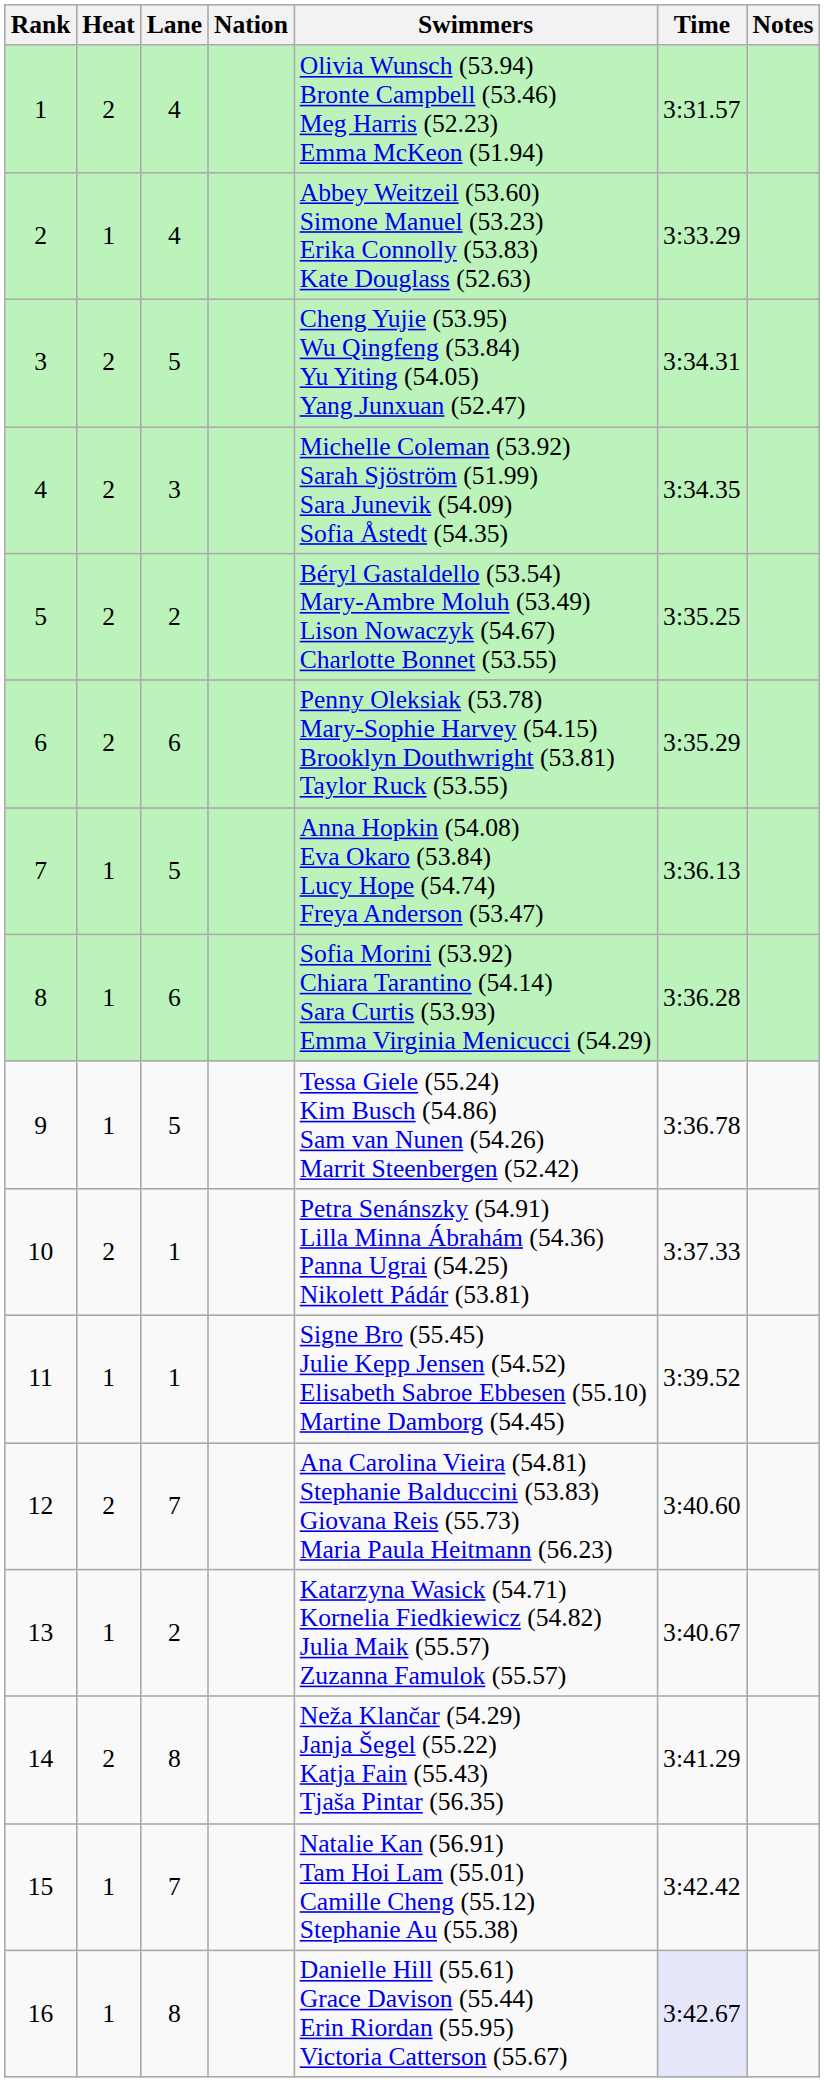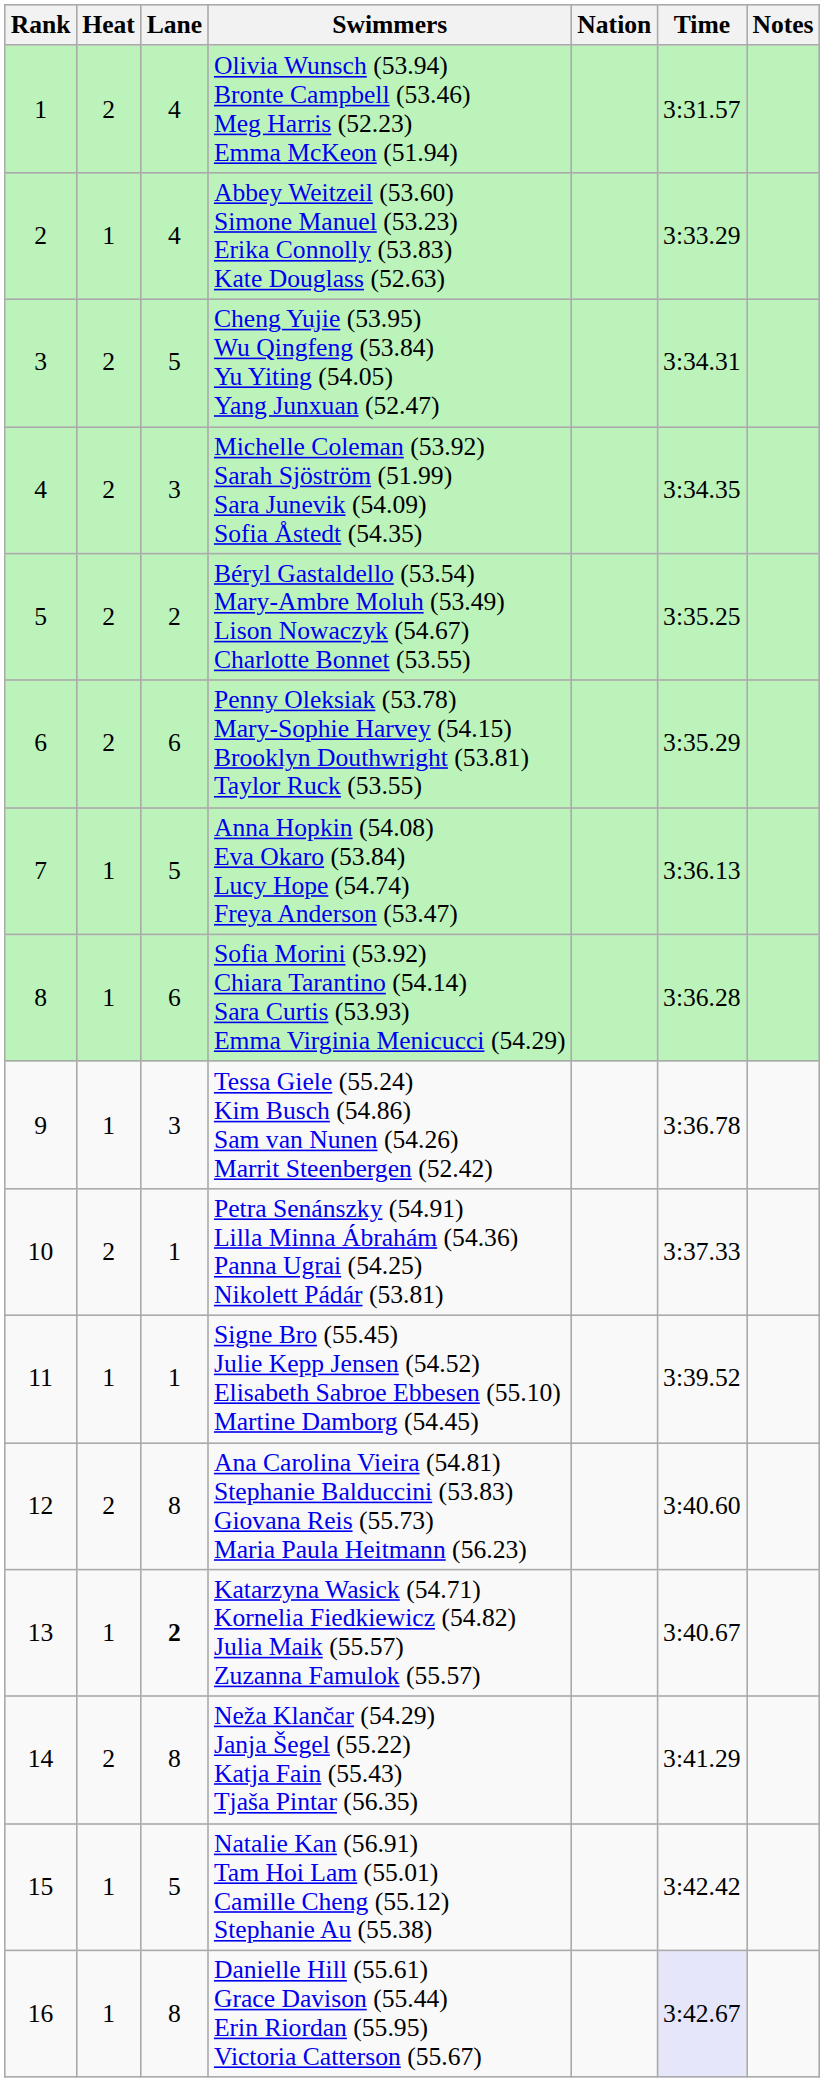 <table class="wikitable sortable mw-collapsible" style="text-align:center">
 <tr>
 <th scope="col">Rank</th>
 <th scope="col">Heat</th>
 <th scope="col">Lane</th>
+<th scope="col">Swimmers</th>
 <th scope="col">Nation</th>
-<th scope="col">Swimmers</th>
 <th scope="col">Time</th>
 <th scope="col">Notes</th>
 </tr>
 <tr bgcolor=bbf3bb>
 <td>1</td>
 <td>2</td>
 <td>4</td>
+<td align="left" valighn="top"><a href='#'>Olivia Wunsch</a> (53.94)<br><a href='#'>Bronte Campbell</a> (53.46)<br><a href='#'>Meg Harris</a> (52.23)<br><a href='#'>Emma McKeon</a> (51.94)</td>
 <td align="left" valign="middle"></td>
-<td align="left" valighn="top"><a href='#'>Olivia Wunsch</a> (53.94)<br><a href='#'>Bronte Campbell</a> (53.46)<br><a href='#'>Meg Harris</a> (52.23)<br><a href='#'>Emma McKeon</a> (51.94)</td>
 <td>3:31.57</td>
 <td></td>
 </tr>
 <tr bgcolor=bbf3bb>
 <td>2</td>
 <td>1</td>
 <td>4</td>
+<td align="left" valighn="top"><a href='#'>Abbey Weitzeil</a> (53.60)<br><a href='#'>Simone Manuel</a> (53.23)<br><a href='#'>Erika Connolly</a> (53.83)<br><a href='#'>Kate Douglass</a> (52.63)</td>
 <td align="left" valign="middle"></td>
-<td align="left" valighn="top"><a href='#'>Abbey Weitzeil</a> (53.60)<br><a href='#'>Simone Manuel</a> (53.23)<br><a href='#'>Erika Connolly</a> (53.83)<br><a href='#'>Kate Douglass</a> (52.63)</td>
 <td>3:33.29</td>
 <td></td>
 </tr>
 <tr bgcolor=bbf3bb>
 <td>3</td>
 <td>2</td>
 <td>5</td>
+<td align="left" valighn="top"><a href='#'>Cheng Yujie</a> (53.95)<br><a href='#'>Wu Qingfeng</a> (53.84)<br><a href='#'>Yu Yiting</a> (54.05)<br><a href='#'>Yang Junxuan</a> (52.47)</td>
 <td align="left" valign="middle"></td>
-<td align="left" valighn="top"><a href='#'>Cheng Yujie</a> (53.95)<br><a href='#'>Wu Qingfeng</a> (53.84)<br><a href='#'>Yu Yiting</a> (54.05)<br><a href='#'>Yang Junxuan</a> (52.47)</td>
 <td>3:34.31</td>
 <td></td>
 </tr>
 <tr bgcolor=bbf3bb>
 <td>4</td>
 <td>2</td>
 <td>3</td>
+<td align="left" valighn="top"><a href='#'>Michelle Coleman</a> (53.92)<br><a href='#'>Sarah Sjöström</a> (51.99)<br><a href='#'>Sara Junevik</a> (54.09)<br><a href='#'>Sofia Åstedt</a> (54.35)</td>
 <td align="left" valign="middle"></td>
-<td align="left" valighn="top"><a href='#'>Michelle Coleman</a> (53.92)<br><a href='#'>Sarah Sjöström</a> (51.99)<br><a href='#'>Sara Junevik</a> (54.09)<br><a href='#'>Sofia Åstedt</a> (54.35)</td>
 <td>3:34.35</td>
 <td></td>
 </tr>
 <tr bgcolor=bbf3bb>
 <td>5</td>
 <td>2</td>
 <td>2</td>
+<td align="left" valighn="top"><a href='#'>Béryl Gastaldello</a> (53.54)<br><a href='#'>Mary-Ambre Moluh</a> (53.49)<br><a href='#'>Lison Nowaczyk</a> (54.67)<br><a href='#'>Charlotte Bonnet</a> (53.55)</td>
 <td align="left" valign="middle"></td>
-<td align="left" valighn="top"><a href='#'>Béryl Gastaldello</a> (53.54)<br><a href='#'>Mary-Ambre Moluh</a> (53.49)<br><a href='#'>Lison Nowaczyk</a> (54.67)<br><a href='#'>Charlotte Bonnet</a> (53.55)</td>
 <td>3:35.25</td>
 <td></td>
 </tr>
 <tr bgcolor=bbf3bb>
 <td>6</td>
 <td>2</td>
 <td>6</td>
+<td align="left" valighn="top"><a href='#'>Penny Oleksiak</a> (53.78)<br><a href='#'>Mary-Sophie Harvey</a> (54.15)<br><a href='#'>Brooklyn Douthwright</a> (53.81)<br><a href='#'>Taylor Ruck</a> (53.55)</td>
 <td align="left" valign="middle"></td>
-<td align="left" valighn="top"><a href='#'>Penny Oleksiak</a> (53.78)<br><a href='#'>Mary-Sophie Harvey</a> (54.15)<br><a href='#'>Brooklyn Douthwright</a> (53.81)<br><a href='#'>Taylor Ruck</a> (53.55)</td>
 <td>3:35.29</td>
 <td></td>
 </tr>
 <tr bgcolor=bbf3bb>
 <td>7</td>
 <td>1</td>
 <td>5</td>
+<td align="left" valighn="top"><a href='#'>Anna Hopkin</a> (54.08)<br><a href='#'>Eva Okaro</a> (53.84)<br><a href='#'>Lucy Hope</a> (54.74)<br><a href='#'>Freya Anderson</a> (53.47)</td>
 <td align="left" valign="middle"></td>
-<td align="left" valighn="top"><a href='#'>Anna Hopkin</a> (54.08)<br><a href='#'>Eva Okaro</a> (53.84)<br><a href='#'>Lucy Hope</a> (54.74)<br><a href='#'>Freya Anderson</a> (53.47)</td>
 <td>3:36.13</td>
 <td></td>
 </tr>
 <tr bgcolor=bbf3bb>
 <td>8</td>
 <td>1</td>
 <td>6</td>
+<td align="left" valighn="top"><a href='#'>Sofia Morini</a> (53.92)<br><a href='#'>Chiara Tarantino</a> (54.14)<br><a href='#'>Sara Curtis</a> (53.93)<br><a href='#'>Emma Virginia Menicucci</a> (54.29)</td>
 <td align="left" valign="middle"></td>
-<td align="left" valighn="top"><a href='#'>Sofia Morini</a> (53.92)<br><a href='#'>Chiara Tarantino</a> (54.14)<br><a href='#'>Sara Curtis</a> (53.93)<br><a href='#'>Emma Virginia Menicucci</a> (54.29)</td>
 <td>3:36.28</td>
 <td></td>
 </tr>
 <tr>
 <td>9</td>
 <td>1</td>
-<td>5</td>
+<td>3</td>
+<td align="left" valighn="top"><a href='#'>Tessa Giele</a> (55.24)<br><a href='#'>Kim Busch</a> (54.86)<br><a href='#'>Sam van Nunen</a> (54.26)<br><a href='#'>Marrit Steenbergen</a> (52.42)</td>
 <td align="left" valign="middle"></td>
-<td align="left" valighn="top"><a href='#'>Tessa Giele</a> (55.24)<br><a href='#'>Kim Busch</a> (54.86)<br><a href='#'>Sam van Nunen</a> (54.26)<br><a href='#'>Marrit Steenbergen</a> (52.42)</td>
 <td>3:36.78</td>
 <td></td>
 </tr>
 <tr>
 <td>10</td>
 <td>2</td>
 <td>1</td>
+<td align="left" valighn="top"><a href='#'>Petra Senánszky</a> (54.91)<br><a href='#'>Lilla Minna Ábrahám</a> (54.36)<br><a href='#'>Panna Ugrai</a> (54.25)<br><a href='#'>Nikolett Pádár</a> (53.81)</td>
 <td align="left" valign="middle"></td>
-<td align="left" valighn="top"><a href='#'>Petra Senánszky</a> (54.91)<br><a href='#'>Lilla Minna Ábrahám</a> (54.36)<br><a href='#'>Panna Ugrai</a> (54.25)<br><a href='#'>Nikolett Pádár</a> (53.81)</td>
 <td>3:37.33</td>
 <td></td>
 </tr>
 <tr>
 <td>11</td>
 <td>1</td>
 <td>1</td>
+<td align="left" valighn="top"><a href='#'>Signe Bro</a> (55.45)<br><a href='#'>Julie Kepp Jensen</a> (54.52)<br><a href='#'>Elisabeth Sabroe Ebbesen</a> (55.10)<br><a href='#'>Martine Damborg</a> (54.45)</td>
 <td align="left" valign="middle"></td>
-<td align="left" valighn="top"><a href='#'>Signe Bro</a> (55.45)<br><a href='#'>Julie Kepp Jensen</a> (54.52)<br><a href='#'>Elisabeth Sabroe Ebbesen</a> (55.10)<br><a href='#'>Martine Damborg</a> (54.45)</td>
 <td>3:39.52</td>
 <td></td>
 </tr>
 <tr>
 <td>12</td>
 <td>2</td>
-<td>7</td>
+<td>8</td>
+<td align="left" valighn="top"><a href='#'>Ana Carolina Vieira</a> (54.81)<br><a href='#'>Stephanie Balduccini</a> (53.83)<br><a href='#'>Giovana Reis</a> (55.73)<br><a href='#'>Maria Paula Heitmann</a> (56.23)</td>
 <td align="left" valign="middle"></td>
-<td align="left" valighn="top"><a href='#'>Ana Carolina Vieira</a> (54.81)<br><a href='#'>Stephanie Balduccini</a> (53.83)<br><a href='#'>Giovana Reis</a> (55.73)<br><a href='#'>Maria Paula Heitmann</a> (56.23)</td>
 <td>3:40.60</td>
 <td></td>
 </tr>
 <tr>
 <td>13</td>
 <td>1</td>
-<td>2</td>
+<td><strong>2</strong></td>
+<td align="left" valighn="top"><a href='#'>Katarzyna Wasick</a> (54.71)<br><a href='#'>Kornelia Fiedkiewicz</a> (54.82)<br><a href='#'>Julia Maik</a> (55.57)<br><a href='#'>Zuzanna Famulok</a> (55.57)</td>
 <td align="left" valign="middle"></td>
-<td align="left" valighn="top"><a href='#'>Katarzyna Wasick</a> (54.71)<br><a href='#'>Kornelia Fiedkiewicz</a> (54.82)<br><a href='#'>Julia Maik</a> (55.57)<br><a href='#'>Zuzanna Famulok</a> (55.57)</td>
 <td>3:40.67</td>
 <td></td>
 </tr>
 <tr>
 <td>14</td>
 <td>2</td>
 <td>8</td>
+<td align="left" valighn="top"><a href='#'>Neža Klančar</a> (54.29)<br><a href='#'>Janja Šegel</a> (55.22)<br><a href='#'>Katja Fain</a> (55.43)<br><a href='#'>Tjaša Pintar</a> (56.35)</td>
 <td align="left" valign="middle"></td>
-<td align="left" valighn="top"><a href='#'>Neža Klančar</a> (54.29)<br><a href='#'>Janja Šegel</a> (55.22)<br><a href='#'>Katja Fain</a> (55.43)<br><a href='#'>Tjaša Pintar</a> (56.35)</td>
 <td>3:41.29</td>
 <td></td>
 </tr>
 <tr>
 <td>15</td>
 <td>1</td>
-<td>7</td>
+<td>5</td>
+<td align="left" valighn="top"><a href='#'>Natalie Kan</a> (56.91)<br><a href='#'>Tam Hoi Lam</a> (55.01)<br><a href='#'>Camille Cheng</a> (55.12)<br><a href='#'>Stephanie Au</a> (55.38)</td>
 <td align="left" valign="middle"></td>
-<td align="left" valighn="top"><a href='#'>Natalie Kan</a> (56.91)<br><a href='#'>Tam Hoi Lam</a> (55.01)<br><a href='#'>Camille Cheng</a> (55.12)<br><a href='#'>Stephanie Au</a> (55.38)</td>
 <td>3:42.42</td>
 <td></td>
 </tr>
 <tr>
 <td>16</td>
 <td>1</td>
 <td>8</td>
+<td align="left" valighn="top"><a href='#'>Danielle Hill</a> (55.61)<br><a href='#'>Grace Davison</a> (55.44)<br><a href='#'>Erin Riordan</a> (55.95)<br><a href='#'>Victoria Catterson</a> (55.67)</td>
 <td align="left" valign="middle"></td>
-<td align="left" valighn="top"><a href='#'>Danielle Hill</a> (55.61)<br><a href='#'>Grace Davison</a> (55.44)<br><a href='#'>Erin Riordan</a> (55.95)<br><a href='#'>Victoria Catterson</a> (55.67)</td>
 <td style="background: lavender;">3:42.67</td>
 <td></td>
 </tr>
 </table>
